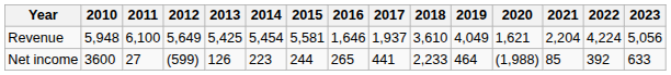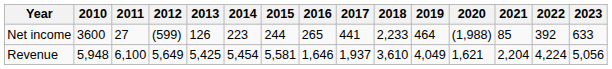 <table class="wikitable sortable plainrowheaders">
 <tr>
 <th>Year</th>
 <th>2010</th>
 <th>2011</th>
 <th>2012</th>
 <th>2013</th>
 <th>2014</th>
 <th>2015</th>
 <th>2016</th>
 <th>2017</th>
 <th>2018</th>
 <th>2019</th>
 <th>2020</th>
 <th>2021</th>
 <th>2022</th>
 <th>2023</th>
 </tr>
 <tr>
+<td>Net income</td>
+<td>3600</td>
+<td>27</td>
+<td>(599)</td>
+<td>126</td>
+<td>223</td>
+<td>244</td>
+<td>265</td>
+<td>441</td>
+<td>2,233</td>
+<td>464</td>
+<td>(1,988)</td>
+<td>85</td>
+<td>392</td>
+<td>633</td>
+</tr>
+<tr>
 <td>Revenue</td>
 <td>5,948</td>
 <td>6,100</td>
 <td>5,649</td>
 <td>5,425</td>
 <td>5,454</td>
 <td>5,581</td>
 <td>1,646</td>
 <td>1,937</td>
 <td>3,610</td>
 <td>4,049</td>
 <td>1,621</td>
 <td>2,204</td>
 <td>4,224</td>
 <td>5,056</td>
 </tr>
-<tr>
-<td>Net income</td>
-<td>3600</td>
-<td>27</td>
-<td>(599)</td>
-<td>126</td>
-<td>223</td>
-<td>244</td>
-<td>265</td>
-<td>441</td>
-<td>2,233</td>
-<td>464</td>
-<td>(1,988)</td>
-<td>85</td>
-<td>392</td>
-<td>633</td>
-</tr>
 </table>
